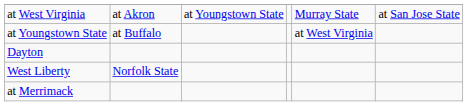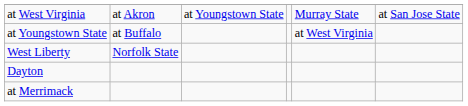 <table class="wikitable">
 <tr>
 </tr>
 <tr>
 <td>at <a href='#'>West Virginia</a></td>
 <td>at <a href='#'>Akron</a></td>
 <td>at <a href='#'>Youngstown State</a></td>
 <td></td>
 <td><a href='#'>Murray State</a></td>
 <td>at <a href='#'>San Jose State</a></td>
 </tr>
 <tr>
 <td>at <a href='#'>Youngstown State</a></td>
 <td>at <a href='#'>Buffalo</a></td>
 <td></td>
 <td></td>
 <td>at <a href='#'>West Virginia</a></td>
 <td></td>
 </tr>
 <tr>
-<td><a href='#'>Dayton</a></td>
-<td></td>
+<td><a href='#'>West Liberty</a></td>
+<td><a href='#'>Norfolk State</a></td>
 <td></td>
 <td></td>
 <td></td>
 <td></td>
 </tr>
 <tr>
-<td><a href='#'>West Liberty</a></td>
-<td><a href='#'>Norfolk State</a></td>
+<td><a href='#'>Dayton</a></td>
+<td></td>
 <td></td>
 <td></td>
 <td></td>
 <td></td>
 </tr>
 <tr>
 <td>at <a href='#'>Merrimack</a></td>
 <td></td>
 <td></td>
 <td></td>
 <td></td>
 <td></td>
 </tr>
 </table>
